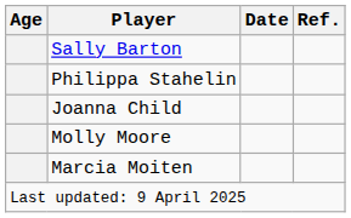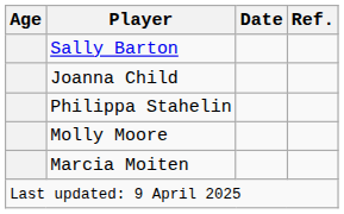 <table class="wikitable">
 <tr>
 <th scope="col">Age</th>
 <th scope="col">Player</th>
 <th scope="col">Date</th>
 <th scope="col">Ref.</th>
 </tr>
 <tr>
 <th scope="row"></th>
 <td> <a href='#'>Sally Barton</a></td>
 <td></td>
 <td></td>
 </tr>
 <tr>
 <th scope="row"></th>
-<td> Philippa Stahelin</td>
+<td> Joanna Child</td>
 <td></td>
 <td></td>
 </tr>
 <tr>
 <th scope="row"></th>
-<td> Joanna Child</td>
+<td> Philippa Stahelin</td>
 <td></td>
 <td></td>
 </tr>
 <tr>
 <th scope="row"></th>
 <td> Molly Moore</td>
 <td></td>
 <td></td>
 </tr>
 <tr>
 <th scope="row"></th>
 <td> Marcia Moiten</td>
 <td></td>
 <td></td>
 </tr>
 <tr>
 <td scope="row" colspan=4><small>Last updated: 9 April 2025</small></td>
 </tr>
 </table>
